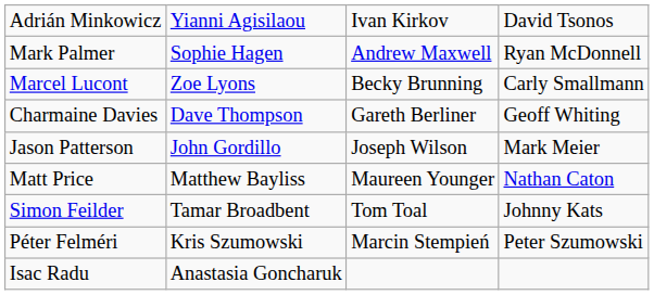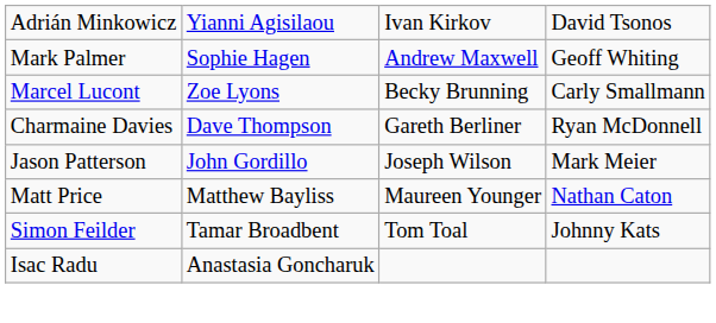 <table class="wikitable">
 <tr>
 <td> Adrián Minkowicz</td>
 <td> <a href='#'>Yianni Agisilaou</a></td>
 <td> Ivan Kirkov</td>
 <td> David Tsonos</td>
 </tr>
 <tr>
 <td> Mark Palmer</td>
 <td> <a href='#'>Sophie Hagen</a></td>
 <td> <a href='#'>Andrew Maxwell</a></td>
-<td> Ryan McDonnell</td>
+<td> Geoff Whiting</td>
 </tr>
 <tr>
 <td> <a href='#'>Marcel Lucont</a></td>
 <td> <a href='#'>Zoe Lyons</a></td>
 <td> Becky Brunning</td>
 <td> Carly Smallmann</td>
 </tr>
 <tr>
 <td> Charmaine Davies</td>
 <td> <a href='#'>Dave Thompson</a></td>
 <td> Gareth Berliner</td>
-<td> Geoff Whiting</td>
+<td> Ryan McDonnell</td>
 </tr>
 <tr>
 <td> Jason Patterson</td>
 <td> <a href='#'>John Gordillo</a></td>
 <td> Joseph Wilson</td>
 <td> Mark Meier</td>
 </tr>
 <tr>
 <td> Matt Price</td>
 <td> Matthew Bayliss</td>
 <td> Maureen Younger</td>
 <td> <a href='#'>Nathan Caton</a></td>
 </tr>
 <tr>
 <td> <a href='#'>Simon Feilder</a></td>
 <td> Tamar Broadbent</td>
 <td> Tom Toal</td>
 <td> Johnny Kats</td>
 </tr>
 <tr>
-<td> Péter Felméri</td>
-<td> Kris Szumowski</td>
-<td> Marcin Stempień</td>
-<td> Peter Szumowski</td>
-</tr>
-<tr>
 <td> Isac Radu</td>
 <td> Anastasia Goncharuk</td>
 <td></td>
 <td></td>
 </tr>
 </table>
